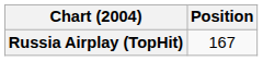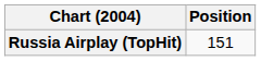 <table class="wikitable plainrowheaders" style="text-align:center">
 <tr>
 <th scope="col">Chart (2004)</th>
 <th scope="col">Position</th>
 </tr>
 <tr>
 <th scope="row">Russia Airplay (TopHit)</th>
-<td>167</td>
+<td>151</td>
 </tr>
 </table>
